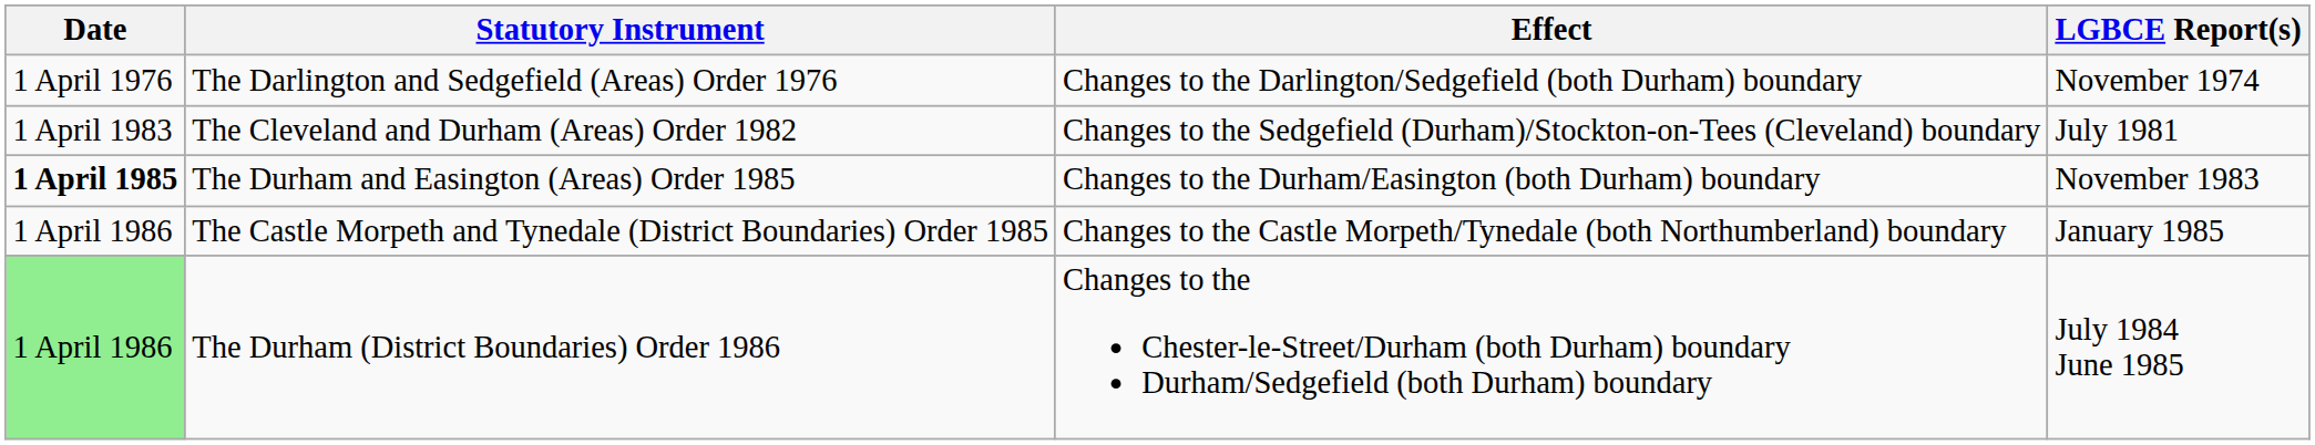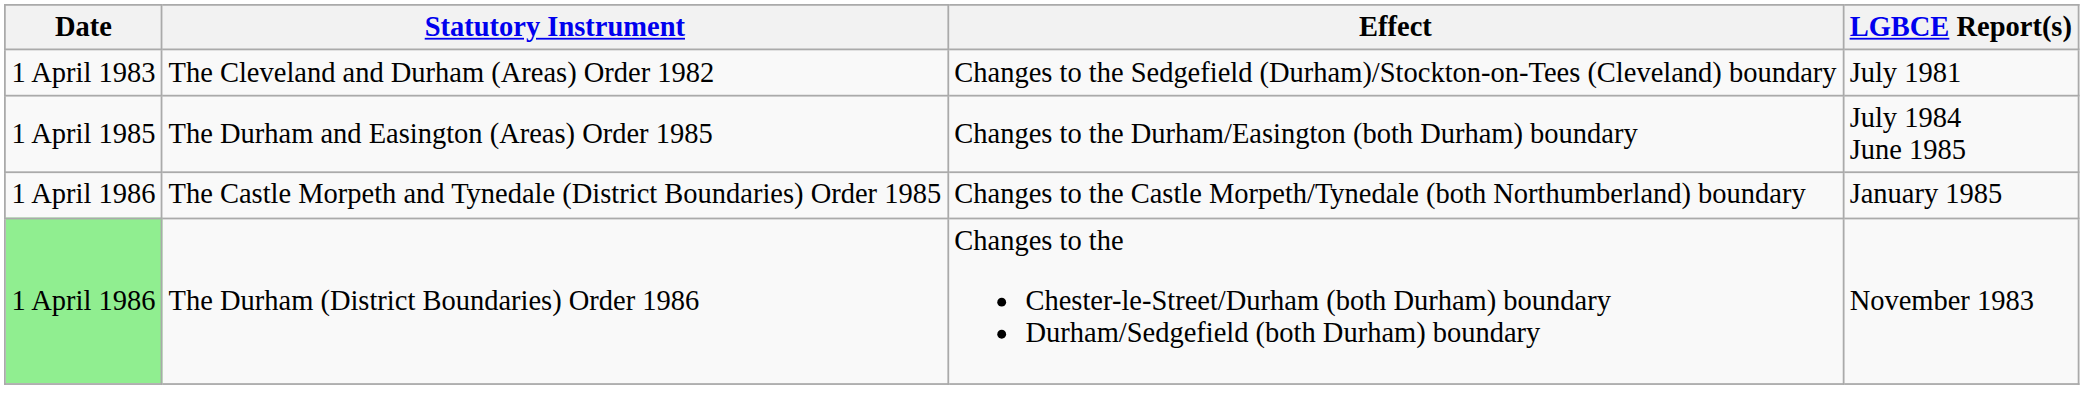 <table class="wikitable sortable">
 <tr>
 <th>Date</th>
 <th><a href='#'>Statutory Instrument</a></th>
 <th>Effect</th>
 <th><a href='#'>LGBCE</a> Report(s)</th>
 </tr>
 <tr>
-<td>1 April 1976</td>
-<td>The Darlington and Sedgefield (Areas) Order 1976</td>
-<td>Changes to the Darlington/Sedgefield (both Durham) boundary</td>
-<td> November 1974</td>
-</tr>
-<tr>
 <td>1 April 1983</td>
 <td>The Cleveland and Durham (Areas) Order 1982</td>
 <td>Changes to the Sedgefield (Durham)/Stockton-on-Tees (Cleveland) boundary</td>
 <td> July 1981</td>
 </tr>
 <tr>
-<td><strong>1 April 1985</strong></td>
+<td>1 April 1985</td>
 <td>The Durham and Easington (Areas) Order 1985</td>
 <td>Changes to the Durham/Easington (both Durham) boundary</td>
-<td> November 1983</td>
+<td> July 1984<br> June 1985</td>
 </tr>
 <tr>
 <td>1 April 1986</td>
 <td>The Castle Morpeth and Tynedale (District Boundaries) Order 1985</td>
 <td>Changes to the Castle Morpeth/Tynedale (both Northumberland) boundary</td>
 <td> January 1985</td>
 </tr>
 <tr>
 <td style="background: lightgreen;">1 April 1986</td>
 <td>The Durham (District Boundaries) Order 1986</td>
 <td>Changes to the<br><ul><li>Chester-le-Street/Durham (both Durham) boundary</li><li>Durham/Sedgefield (both Durham) boundary</li></ul></td>
-<td> July 1984<br> June 1985</td>
+<td> November 1983</td>
 </tr>
 </table>
